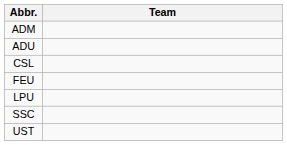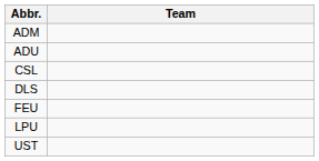 <table class="wikitable" style="text-align: center;">
 <tr>
 <th width=50>Abbr.</th>
 <th width=350>Team</th>
 </tr>
 <tr>
 <td>ADM</td>
 <td style="text-align:left;"></td>
 </tr>
 <tr>
 <td>ADU</td>
 <td style="text-align:left;"></td>
 </tr>
 <tr>
 <td>CSL</td>
 <td style="text-align:left;"></td>
 </tr>
 <tr>
+<td>DLS</td>
+<td style="text-align:left;"></td>
+</tr>
+<tr>
 <td>FEU</td>
 <td style="text-align:left;"></td>
 </tr>
 <tr>
 <td>LPU</td>
 <td style="text-align:left;"></td>
 </tr>
 <tr>
-<td>SSC</td>
-<td style="text-align:left;"></td>
-</tr>
-<tr>
 <td>UST</td>
 <td style="text-align:left;"></td>
 </tr>
 </table>
